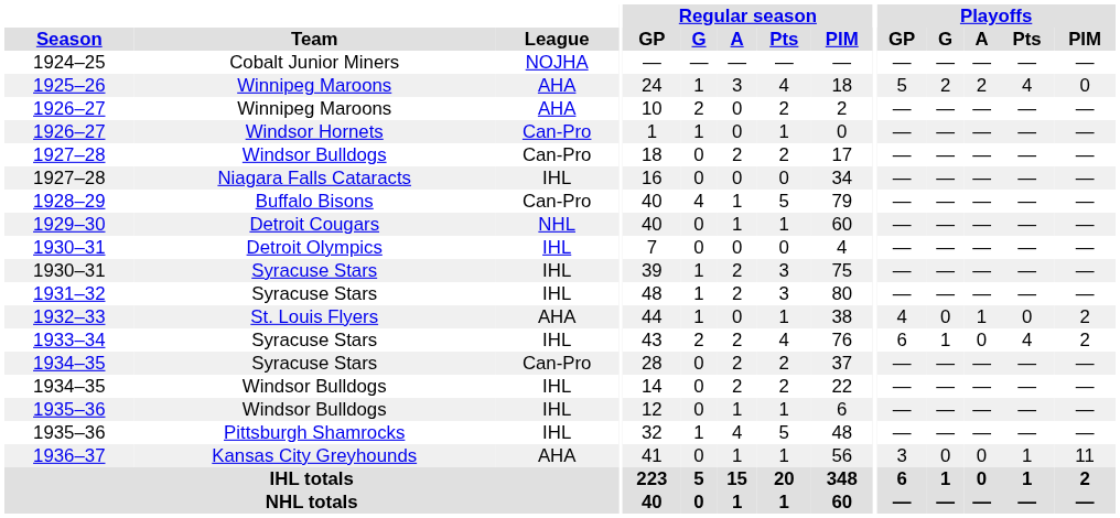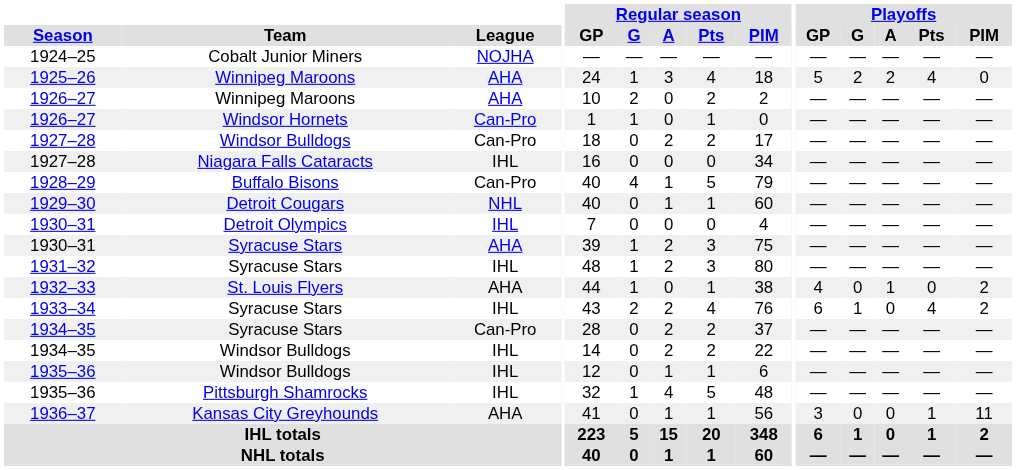 <table border="0" cellpadding="1" cellspacing="0" style="text-align:center; width:60em">
 <tr bgcolor="#e0e0e0">
 <th colspan="3" bgcolor="#ffffff"></th>
 <th rowspan="100" bgcolor="#ffffff"></th>
 <th colspan="5"><a href='#'>Regular season</a></th>
 <th rowspan="100" bgcolor="#ffffff"></th>
 <th colspan="5"><a href='#'>Playoffs</a></th>
 </tr>
 <tr bgcolor="#e0e0e0">
 <th><a href='#'>Season</a></th>
 <th>Team</th>
 <th>League</th>
 <th>GP</th>
 <th><a href='#'>G</a></th>
 <th><a href='#'>A</a></th>
 <th><a href='#'>Pts</a></th>
 <th><a href='#'>PIM</a></th>
 <th>GP</th>
 <th>G</th>
 <th>A</th>
 <th>Pts</th>
 <th>PIM</th>
 </tr>
 <tr>
 <td>1924–25</td>
 <td>Cobalt Junior Miners</td>
 <td><a href='#'>NOJHA</a></td>
 <td>—</td>
 <td>—</td>
 <td>—</td>
 <td>—</td>
 <td>—</td>
 <td>—</td>
 <td>—</td>
 <td>—</td>
 <td>—</td>
 <td>—</td>
 </tr>
 <tr bgcolor="#f0f0f0">
 <td><a href='#'>1925–26</a></td>
 <td><a href='#'>Winnipeg Maroons</a></td>
 <td><a href='#'>AHA</a></td>
 <td>24</td>
 <td>1</td>
 <td>3</td>
 <td>4</td>
 <td>18</td>
 <td>5</td>
 <td>2</td>
 <td>2</td>
 <td>4</td>
 <td>0</td>
 </tr>
 <tr>
 <td><a href='#'>1926–27</a></td>
 <td>Winnipeg Maroons</td>
 <td><a href='#'>AHA</a></td>
 <td>10</td>
 <td>2</td>
 <td>0</td>
 <td>2</td>
 <td>2</td>
 <td>—</td>
 <td>—</td>
 <td>—</td>
 <td>—</td>
 <td>—</td>
 </tr>
 <tr bgcolor="#f0f0f0">
 <td><a href='#'>1926–27</a></td>
 <td><a href='#'>Windsor Hornets</a></td>
 <td><a href='#'>Can-Pro</a></td>
 <td>1</td>
 <td>1</td>
 <td>0</td>
 <td>1</td>
 <td>0</td>
 <td>—</td>
 <td>—</td>
 <td>—</td>
 <td>—</td>
 <td>—</td>
 </tr>
 <tr>
 <td><a href='#'>1927–28</a></td>
 <td><a href='#'>Windsor Bulldogs</a></td>
 <td>Can-Pro</td>
 <td>18</td>
 <td>0</td>
 <td>2</td>
 <td>2</td>
 <td>17</td>
 <td>—</td>
 <td>—</td>
 <td>—</td>
 <td>—</td>
 <td>—</td>
 </tr>
 <tr bgcolor="#f0f0f0">
 <td>1927–28</td>
 <td><a href='#'>Niagara Falls Cataracts</a></td>
 <td>IHL</td>
 <td>16</td>
 <td>0</td>
 <td>0</td>
 <td>0</td>
 <td>34</td>
 <td>—</td>
 <td>—</td>
 <td>—</td>
 <td>—</td>
 <td>—</td>
 </tr>
 <tr>
 <td><a href='#'>1928–29</a></td>
 <td><a href='#'>Buffalo Bisons</a></td>
 <td>Can-Pro</td>
 <td>40</td>
 <td>4</td>
 <td>1</td>
 <td>5</td>
 <td>79</td>
 <td>—</td>
 <td>—</td>
 <td>—</td>
 <td>—</td>
 <td>—</td>
 </tr>
 <tr bgcolor="#f0f0f0">
 <td><a href='#'>1929–30</a></td>
 <td><a href='#'>Detroit Cougars</a></td>
 <td><a href='#'>NHL</a></td>
 <td>40</td>
 <td>0</td>
 <td>1</td>
 <td>1</td>
 <td>60</td>
 <td>—</td>
 <td>—</td>
 <td>—</td>
 <td>—</td>
 <td>—</td>
 </tr>
 <tr>
 <td><a href='#'>1930–31</a></td>
 <td><a href='#'>Detroit Olympics</a></td>
 <td><a href='#'>IHL</a></td>
 <td>7</td>
 <td>0</td>
 <td>0</td>
 <td>0</td>
 <td>4</td>
 <td>—</td>
 <td>—</td>
 <td>—</td>
 <td>—</td>
 <td>—</td>
 </tr>
 <tr bgcolor="#f0f0f0">
 <td>1930–31</td>
 <td><a href='#'>Syracuse Stars</a></td>
-<td>IHL</td>
+<td><a href='#'>AHA</a></td>
 <td>39</td>
 <td>1</td>
 <td>2</td>
 <td>3</td>
 <td>75</td>
 <td>—</td>
 <td>—</td>
 <td>—</td>
 <td>—</td>
 <td>—</td>
 </tr>
 <tr>
 <td><a href='#'>1931–32</a></td>
 <td>Syracuse Stars</td>
 <td>IHL</td>
 <td>48</td>
 <td>1</td>
 <td>2</td>
 <td>3</td>
 <td>80</td>
 <td>—</td>
 <td>—</td>
 <td>—</td>
 <td>—</td>
 <td>—</td>
 </tr>
 <tr bgcolor="#f0f0f0">
 <td><a href='#'>1932–33</a></td>
 <td><a href='#'>St. Louis Flyers</a></td>
 <td>AHA</td>
 <td>44</td>
 <td>1</td>
 <td>0</td>
 <td>1</td>
 <td>38</td>
 <td>4</td>
 <td>0</td>
 <td>1</td>
 <td>0</td>
 <td>2</td>
 </tr>
 <tr>
 <td><a href='#'>1933–34</a></td>
 <td>Syracuse Stars</td>
 <td>IHL</td>
 <td>43</td>
 <td>2</td>
 <td>2</td>
 <td>4</td>
 <td>76</td>
 <td>6</td>
 <td>1</td>
 <td>0</td>
 <td>4</td>
 <td>2</td>
 </tr>
 <tr bgcolor="#f0f0f0">
 <td><a href='#'>1934–35</a></td>
 <td>Syracuse Stars</td>
 <td>Can-Pro</td>
 <td>28</td>
 <td>0</td>
 <td>2</td>
 <td>2</td>
 <td>37</td>
 <td>—</td>
 <td>—</td>
 <td>—</td>
 <td>—</td>
 <td>—</td>
 </tr>
 <tr>
 <td>1934–35</td>
 <td>Windsor Bulldogs</td>
 <td>IHL</td>
 <td>14</td>
 <td>0</td>
 <td>2</td>
 <td>2</td>
 <td>22</td>
 <td>—</td>
 <td>—</td>
 <td>—</td>
 <td>—</td>
 <td>—</td>
 </tr>
 <tr bgcolor="#f0f0f0">
 <td><a href='#'>1935–36</a></td>
 <td>Windsor Bulldogs</td>
 <td>IHL</td>
 <td>12</td>
 <td>0</td>
 <td>1</td>
 <td>1</td>
 <td>6</td>
 <td>—</td>
 <td>—</td>
 <td>—</td>
 <td>—</td>
 <td>—</td>
 </tr>
 <tr>
 <td>1935–36</td>
 <td><a href='#'>Pittsburgh Shamrocks</a></td>
 <td>IHL</td>
 <td>32</td>
 <td>1</td>
 <td>4</td>
 <td>5</td>
 <td>48</td>
 <td>—</td>
 <td>—</td>
 <td>—</td>
 <td>—</td>
 <td>—</td>
 </tr>
 <tr bgcolor="#f0f0f0">
 <td><a href='#'>1936–37</a></td>
 <td><a href='#'>Kansas City Greyhounds</a></td>
 <td>AHA</td>
 <td>41</td>
 <td>0</td>
 <td>1</td>
 <td>1</td>
 <td>56</td>
 <td>3</td>
 <td>0</td>
 <td>0</td>
 <td>1</td>
 <td>11</td>
 </tr>
 <tr bgcolor="#e0e0e0">
 <th colspan="3">IHL totals</th>
 <th>223</th>
 <th>5</th>
 <th>15</th>
 <th>20</th>
 <th>348</th>
 <th>6</th>
 <th>1</th>
 <th>0</th>
 <th>1</th>
 <th>2</th>
 </tr>
 <tr bgcolor="#e0e0e0">
 <th colspan="3">NHL totals</th>
 <th>40</th>
 <th>0</th>
 <th>1</th>
 <th>1</th>
 <th>60</th>
 <th>—</th>
 <th>—</th>
 <th>—</th>
 <th>—</th>
 <th>—</th>
 </tr>
 </table>
